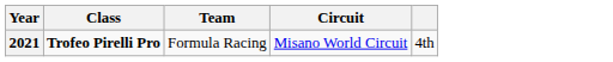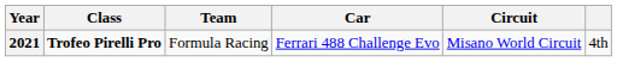 <table class="wikitable" style="text-align:center; font-size:85%">
 <tr>
 <th>Year</th>
 <th>Class</th>
 <th>Team</th>
+<th>Car</th>
 <th>Circuit</th>
 <th></th>
 </tr>
 <tr>
 <th>2021</th>
 <td align=left><strong><span>Trofeo Pirelli Pro</span></strong></td>
 <td align=left> Formula Racing</td>
+<td align=left><a href='#'>Ferrari 488 Challenge Evo</a></td>
 <td align=left> <a href='#'>Misano World Circuit</a></td>
 <td>4th</td>
 </tr>
 </table>
